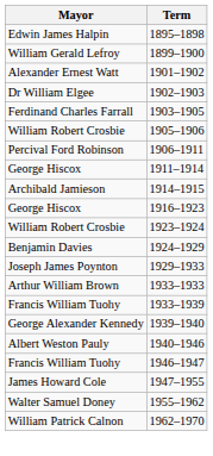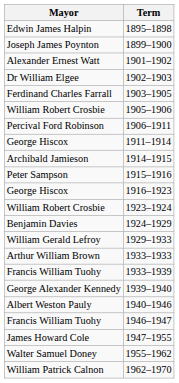 <table class="wikitable">
 <tr>
 <th>Mayor</th>
 <th>Term</th>
 </tr>
 <tr>
 <td>Edwin James Halpin</td>
 <td>1895–1898</td>
 </tr>
 <tr>
-<td>William Gerald Lefroy</td>
+<td>Joseph James Poynton</td>
 <td>1899–1900</td>
 </tr>
 <tr>
 <td>Alexander Ernest Watt</td>
 <td>1901–1902</td>
 </tr>
 <tr>
 <td>Dr William Elgee</td>
 <td>1902–1903</td>
 </tr>
 <tr>
 <td>Ferdinand Charles Farrall</td>
 <td>1903–1905</td>
 </tr>
 <tr>
 <td>William Robert Crosbie</td>
 <td>1905–1906</td>
 </tr>
 <tr>
 <td>Percival Ford Robinson</td>
 <td>1906–1911</td>
 </tr>
 <tr>
 <td>George Hiscox</td>
 <td>1911–1914</td>
 </tr>
 <tr>
 <td>Archibald Jamieson</td>
 <td>1914–1915</td>
 </tr>
 <tr>
+<td>Peter Sampson</td>
+<td>1915–1916</td>
+</tr>
+<tr>
 <td>George Hiscox</td>
 <td>1916–1923</td>
 </tr>
 <tr>
 <td>William Robert Crosbie</td>
 <td>1923–1924</td>
 </tr>
 <tr>
 <td>Benjamin Davies</td>
 <td>1924–1929</td>
 </tr>
 <tr>
-<td>Joseph James Poynton</td>
+<td>William Gerald Lefroy</td>
 <td>1929–1933</td>
 </tr>
 <tr>
 <td>Arthur William Brown</td>
 <td>1933–1933</td>
 </tr>
 <tr>
 <td>Francis William Tuohy</td>
 <td>1933–1939</td>
 </tr>
 <tr>
 <td>George Alexander Kennedy</td>
 <td>1939–1940</td>
 </tr>
 <tr>
 <td>Albert Weston Pauly</td>
 <td>1940–1946</td>
 </tr>
 <tr>
 <td>Francis William Tuohy</td>
 <td>1946–1947</td>
 </tr>
 <tr>
 <td>James Howard Cole</td>
 <td>1947–1955</td>
 </tr>
 <tr>
 <td>Walter Samuel Doney</td>
 <td>1955–1962</td>
 </tr>
 <tr>
 <td>William Patrick Calnon</td>
 <td>1962–1970</td>
 </tr>
 </table>
